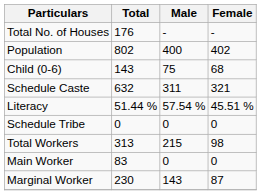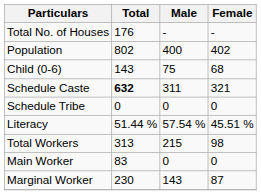 <table class="wikitable sortable">
 <tr>
 <th>Particulars</th>
 <th>Total</th>
 <th>Male</th>
 <th>Female</th>
 </tr>
 <tr>
 <td>Total No. of Houses</td>
 <td>176</td>
 <td>-</td>
 <td>-</td>
 </tr>
 <tr>
 <td>Population</td>
 <td>802</td>
 <td>400</td>
 <td>402</td>
 </tr>
 <tr>
 <td>Child (0-6)</td>
 <td>143</td>
 <td>75</td>
 <td>68</td>
 </tr>
 <tr>
 <td>Schedule Caste</td>
-<td>632</td>
+<td><strong>632</strong></td>
 <td>311</td>
 <td>321</td>
+</tr>
+<tr>
+<td>Schedule Tribe</td>
+<td>0</td>
+<td>0</td>
+<td>0</td>
 </tr>
 <tr>
 <td>Literacy</td>
 <td>51.44 %</td>
 <td>57.54 %</td>
 <td>45.51 %</td>
-</tr>
-<tr>
-<td>Schedule Tribe</td>
-<td>0</td>
-<td>0</td>
-<td>0</td>
 </tr>
 <tr>
 <td>Total Workers</td>
 <td>313</td>
 <td>215</td>
 <td>98</td>
 </tr>
 <tr>
 <td>Main Worker</td>
 <td>83</td>
 <td>0</td>
 <td>0</td>
 </tr>
 <tr>
 <td>Marginal Worker</td>
 <td>230</td>
 <td>143</td>
 <td>87</td>
 </tr>
 <tr>
 </tr>
 </table>
